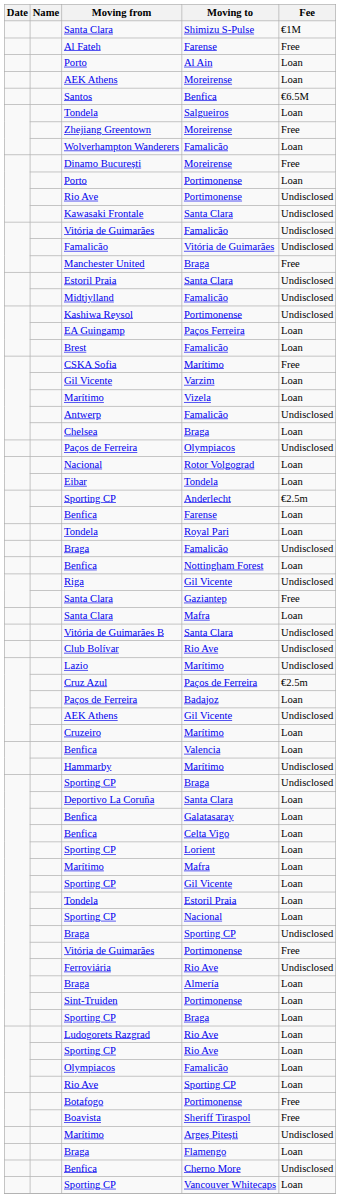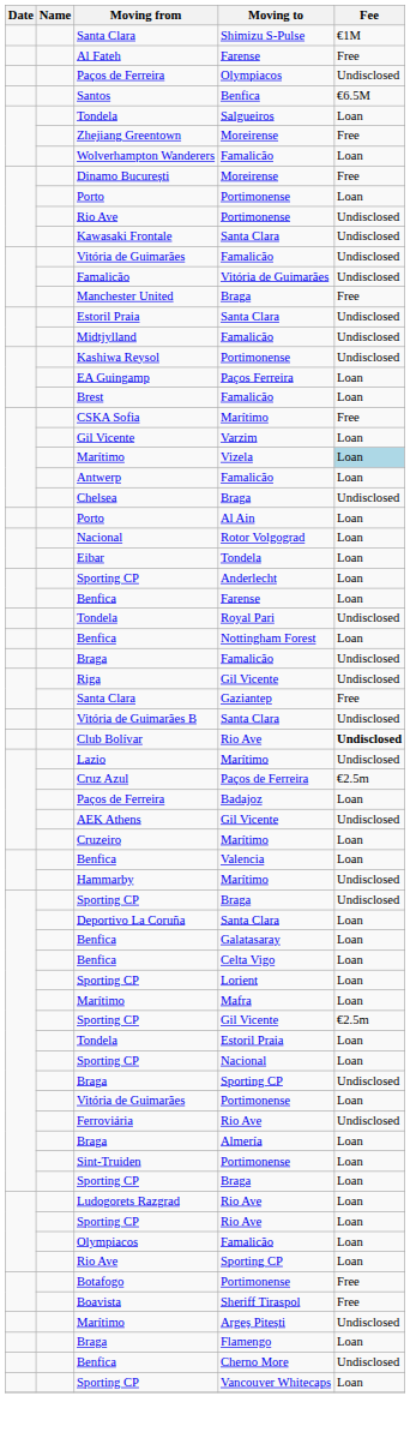 <table class="wikitable sortable">
 <tr>
 <th>Date</th>
 <th>Name</th>
 <th>Moving from</th>
 <th>Moving to</th>
 <th>Fee</th>
 </tr>
 <tr>
 <td rowspan="1"><strong></strong></td>
 <td></td>
 <td><a href='#'>Santa Clara</a></td>
 <td> <a href='#'>Shimizu S-Pulse</a></td>
 <td>€1M</td>
 </tr>
 <tr>
 <td rowspan="1"><strong></strong></td>
 <td></td>
 <td> <a href='#'>Al Fateh</a></td>
 <td><a href='#'>Farense</a></td>
 <td>Free</td>
 </tr>
 <tr>
 <td rowspan="1"><strong></strong></td>
 <td></td>
-<td><a href='#'>Porto</a></td>
-<td> <a href='#'>Al Ain</a></td>
-<td>Loan</td>
-</tr>
-<tr>
-<td rowspan="1"><strong></strong></td>
-<td></td>
-<td> <a href='#'>AEK Athens</a></td>
-<td><a href='#'>Moreirense</a></td>
-<td>Loan</td>
+<td><a href='#'>Paços de Ferreira</a></td>
+<td> <a href='#'>Olympiacos</a></td>
+<td>Undisclosed</td>
 </tr>
 <tr>
 <td rowspan="1"><strong></strong></td>
 <td></td>
 <td> <a href='#'>Santos</a></td>
 <td><a href='#'>Benfica</a></td>
 <td>€6.5M</td>
 </tr>
 <tr>
 <td rowspan="3"><strong></strong></td>
 <td></td>
 <td><a href='#'>Tondela</a></td>
 <td><a href='#'>Salgueiros</a></td>
 <td>Loan</td>
 </tr>
 <tr>
 <td></td>
 <td> <a href='#'>Zhejiang Greentown</a></td>
 <td><a href='#'>Moreirense</a></td>
 <td>Free</td>
 </tr>
 <tr>
 <td></td>
 <td> <a href='#'>Wolverhampton Wanderers</a></td>
 <td><a href='#'>Famalicão</a></td>
 <td>Loan</td>
 </tr>
 <tr>
 <td rowspan="4"><strong></strong></td>
 <td></td>
 <td> <a href='#'>Dinamo București</a></td>
 <td><a href='#'>Moreirense</a></td>
 <td>Free</td>
 </tr>
 <tr>
 <td></td>
 <td><a href='#'>Porto</a></td>
 <td><a href='#'>Portimonense</a></td>
 <td>Loan</td>
 </tr>
 <tr>
 <td></td>
 <td><a href='#'>Rio Ave</a></td>
 <td><a href='#'>Portimonense</a></td>
 <td>Undisclosed</td>
 </tr>
 <tr>
 <td></td>
 <td> <a href='#'>Kawasaki Frontale</a></td>
 <td><a href='#'>Santa Clara</a></td>
 <td>Undisclosed</td>
 </tr>
 <tr>
 <td rowspan="3"><strong></strong></td>
 <td></td>
 <td><a href='#'>Vitória de Guimarães</a></td>
 <td><a href='#'>Famalicão</a></td>
 <td>Undisclosed</td>
 </tr>
 <tr>
 <td></td>
 <td><a href='#'>Famalicão</a></td>
 <td><a href='#'>Vitória de Guimarães</a></td>
 <td>Undisclosed</td>
 </tr>
 <tr>
 <td></td>
 <td> <a href='#'>Manchester United</a></td>
 <td><a href='#'>Braga</a></td>
 <td>Free</td>
 </tr>
 <tr>
 <td rowspan="2"><strong></strong></td>
 <td></td>
 <td><a href='#'>Estoril Praia</a></td>
 <td><a href='#'>Santa Clara</a></td>
 <td>Undisclosed</td>
 </tr>
 <tr>
 <td></td>
 <td> <a href='#'>Midtjylland</a></td>
 <td><a href='#'>Famalicão</a></td>
 <td>Undisclosed</td>
 </tr>
 <tr>
 <td rowspan="3"><strong></strong></td>
 <td></td>
 <td> <a href='#'>Kashiwa Reysol</a></td>
 <td><a href='#'>Portimonense</a></td>
 <td>Undisclosed</td>
 </tr>
 <tr>
 <td></td>
 <td> <a href='#'>EA Guingamp</a></td>
 <td><a href='#'>Paços Ferreira</a></td>
 <td>Loan</td>
 </tr>
 <tr>
 <td></td>
 <td> <a href='#'>Brest</a></td>
 <td><a href='#'>Famalicão</a></td>
 <td>Loan</td>
 </tr>
 <tr>
 <td rowspan="5"><strong></strong></td>
 <td></td>
 <td> <a href='#'>CSKA Sofia</a></td>
 <td><a href='#'>Marítimo</a></td>
 <td>Free</td>
 </tr>
 <tr>
 <td></td>
 <td><a href='#'>Gil Vicente</a></td>
 <td><a href='#'>Varzim</a></td>
 <td>Loan</td>
 </tr>
 <tr>
 <td></td>
 <td><a href='#'>Marítimo</a></td>
 <td><a href='#'>Vizela</a></td>
-<td>Loan</td>
+<td style="background: lightblue;">Loan</td>
 </tr>
 <tr>
 <td></td>
 <td> <a href='#'>Antwerp</a></td>
 <td><a href='#'>Famalicão</a></td>
-<td>Undisclosed</td>
+<td>Loan</td>
 </tr>
 <tr>
 <td></td>
 <td> <a href='#'>Chelsea</a></td>
 <td><a href='#'>Braga</a></td>
-<td>Loan</td>
+<td>Undisclosed</td>
 </tr>
 <tr>
 <td rowspan="1"><strong></strong></td>
 <td></td>
-<td><a href='#'>Paços de Ferreira</a></td>
-<td> <a href='#'>Olympiacos</a></td>
-<td>Undisclosed</td>
+<td><a href='#'>Porto</a></td>
+<td> <a href='#'>Al Ain</a></td>
+<td>Loan</td>
 </tr>
 <tr>
 <td rowspan="2"><strong></strong></td>
 <td></td>
 <td><a href='#'>Nacional</a></td>
 <td> <a href='#'>Rotor Volgograd</a></td>
 <td>Loan</td>
 </tr>
 <tr>
 <td></td>
 <td> <a href='#'>Eibar</a></td>
 <td><a href='#'>Tondela</a></td>
 <td>Loan</td>
 </tr>
 <tr>
 <td rowspan="2"><strong></strong></td>
 <td></td>
 <td><a href='#'>Sporting CP</a></td>
 <td> <a href='#'>Anderlecht</a></td>
-<td>€2.5m</td>
+<td>Loan</td>
 </tr>
 <tr>
 <td></td>
 <td><a href='#'>Benfica</a></td>
 <td><a href='#'>Farense</a></td>
 <td>Loan</td>
 </tr>
 <tr>
 <td rowspan="1"><strong></strong></td>
 <td></td>
 <td><a href='#'>Tondela</a></td>
 <td> <a href='#'>Royal Pari</a></td>
+<td>Undisclosed</td>
+</tr>
+<tr>
+<td rowspan="1"><strong></strong></td>
+<td></td>
+<td><a href='#'>Benfica</a></td>
+<td> <a href='#'>Nottingham Forest</a></td>
 <td>Loan</td>
 </tr>
 <tr>
 <td rowspan="1"><strong></strong></td>
 <td></td>
 <td><a href='#'>Braga</a></td>
 <td><a href='#'>Famalicão</a></td>
 <td>Undisclosed</td>
-</tr>
-<tr>
-<td rowspan="1"><strong></strong></td>
-<td></td>
-<td><a href='#'>Benfica</a></td>
-<td> <a href='#'>Nottingham Forest</a></td>
-<td>Loan</td>
 </tr>
 <tr>
 <td rowspan="2"><strong></strong></td>
 <td></td>
 <td> <a href='#'>Riga</a></td>
 <td><a href='#'>Gil Vicente</a></td>
 <td>Undisclosed</td>
 </tr>
 <tr>
 <td></td>
 <td><a href='#'>Santa Clara</a></td>
 <td> <a href='#'>Gaziantep</a></td>
 <td>Free</td>
 </tr>
 <tr>
 <td rowspan="1"><strong></strong></td>
 <td></td>
-<td><a href='#'>Santa Clara</a></td>
-<td><a href='#'>Mafra</a></td>
-<td>Loan</td>
-</tr>
-<tr>
-<td rowspan="1"><strong></strong></td>
-<td></td>
 <td><a href='#'>Vitória de Guimarães B</a></td>
 <td><a href='#'>Santa Clara</a></td>
 <td>Undisclosed</td>
 </tr>
 <tr>
 <td rowspan="1"><strong></strong></td>
 <td></td>
 <td> <a href='#'>Club Bolívar</a></td>
 <td><a href='#'>Rio Ave</a></td>
-<td>Undisclosed</td>
+<td><strong>Undisclosed</strong></td>
 </tr>
 <tr>
 <td rowspan="5"><strong></strong></td>
 <td></td>
 <td> <a href='#'>Lazio</a></td>
 <td><a href='#'>Marítimo</a></td>
 <td>Undisclosed</td>
 </tr>
 <tr>
 <td></td>
 <td> <a href='#'>Cruz Azul</a></td>
 <td><a href='#'>Paços de Ferreira</a></td>
 <td>€2.5m</td>
 </tr>
 <tr>
 <td></td>
 <td><a href='#'>Paços de Ferreira</a></td>
 <td> <a href='#'>Badajoz</a></td>
 <td>Loan</td>
 </tr>
 <tr>
 <td></td>
 <td> <a href='#'>AEK Athens</a></td>
 <td><a href='#'>Gil Vicente</a></td>
 <td>Undisclosed</td>
 </tr>
 <tr>
 <td></td>
 <td> <a href='#'>Cruzeiro</a></td>
 <td><a href='#'>Marítimo</a></td>
 <td>Loan</td>
 </tr>
 <tr>
 <td rowspan="2"><strong></strong></td>
 <td></td>
 <td><a href='#'>Benfica</a></td>
 <td> <a href='#'>Valencia</a></td>
 <td>Loan</td>
 </tr>
 <tr>
 <td></td>
 <td> <a href='#'>Hammarby</a></td>
 <td><a href='#'>Marítimo</a></td>
 <td>Undisclosed</td>
 </tr>
 <tr>
 <td rowspan="15"><strong></strong></td>
 <td></td>
 <td><a href='#'>Sporting CP</a></td>
 <td><a href='#'>Braga</a></td>
 <td>Undisclosed</td>
 </tr>
 <tr>
 <td></td>
 <td> <a href='#'>Deportivo La Coruña</a></td>
 <td><a href='#'>Santa Clara</a></td>
 <td>Loan</td>
 </tr>
 <tr>
 <td></td>
 <td><a href='#'>Benfica</a></td>
 <td> <a href='#'>Galatasaray</a></td>
 <td>Loan</td>
 </tr>
 <tr>
 <td></td>
 <td><a href='#'>Benfica</a></td>
 <td> <a href='#'>Celta Vigo</a></td>
 <td>Loan</td>
 </tr>
 <tr>
 <td></td>
 <td><a href='#'>Sporting CP</a></td>
 <td> <a href='#'>Lorient</a></td>
 <td>Loan</td>
 </tr>
 <tr>
 <td></td>
 <td><a href='#'>Marítimo</a></td>
 <td><a href='#'>Mafra</a></td>
 <td>Loan</td>
 </tr>
 <tr>
 <td></td>
 <td><a href='#'>Sporting CP</a></td>
 <td><a href='#'>Gil Vicente</a></td>
-<td>Loan</td>
+<td>€2.5m</td>
 </tr>
 <tr>
 <td></td>
 <td><a href='#'>Tondela</a></td>
 <td><a href='#'>Estoril Praia</a></td>
 <td>Loan</td>
 </tr>
 <tr>
 <td></td>
 <td><a href='#'>Sporting CP</a></td>
 <td><a href='#'>Nacional</a></td>
 <td>Loan</td>
 </tr>
 <tr>
 <td></td>
 <td><a href='#'>Braga</a></td>
 <td><a href='#'>Sporting CP</a></td>
 <td>Undisclosed</td>
 </tr>
 <tr>
 <td></td>
 <td><a href='#'>Vitória de Guimarães</a></td>
 <td><a href='#'>Portimonense</a></td>
-<td>Free</td>
+<td>Loan</td>
 </tr>
 <tr>
 <td></td>
 <td> <a href='#'>Ferroviária</a></td>
 <td><a href='#'>Rio Ave</a></td>
 <td>Undisclosed</td>
 </tr>
 <tr>
 <td></td>
 <td><a href='#'>Braga</a></td>
 <td> <a href='#'>Almería</a></td>
 <td>Loan</td>
 </tr>
 <tr>
 <td></td>
 <td> <a href='#'>Sint-Truiden</a></td>
 <td><a href='#'>Portimonense</a></td>
 <td>Loan</td>
 </tr>
 <tr>
 <td></td>
 <td><a href='#'>Sporting CP</a></td>
 <td><a href='#'>Braga</a></td>
 <td>Loan</td>
 </tr>
 <tr>
 <td rowspan="4"><strong></strong></td>
 <td></td>
 <td> <a href='#'>Ludogorets Razgrad</a></td>
 <td><a href='#'>Rio Ave</a></td>
 <td>Loan</td>
 </tr>
 <tr>
 <td></td>
 <td><a href='#'>Sporting CP</a></td>
 <td><a href='#'>Rio Ave</a></td>
 <td>Loan</td>
 </tr>
 <tr>
 <td></td>
 <td> <a href='#'>Olympiacos</a></td>
 <td><a href='#'>Famalicão</a></td>
 <td>Loan</td>
 </tr>
 <tr>
 <td></td>
 <td><a href='#'>Rio Ave</a></td>
 <td><a href='#'>Sporting CP</a></td>
 <td>Loan</td>
 </tr>
 <tr>
 <td rowspan="2"><strong></strong></td>
 <td></td>
 <td> <a href='#'>Botafogo</a></td>
 <td><a href='#'>Portimonense</a></td>
 <td>Free</td>
 </tr>
 <tr>
 <td></td>
 <td><a href='#'>Boavista</a></td>
 <td> <a href='#'>Sheriff Tiraspol</a></td>
 <td>Free</td>
 </tr>
 <tr>
 <td rowspan="1"><strong></strong></td>
 <td></td>
 <td><a href='#'>Marítimo</a></td>
 <td> <a href='#'>Argeș Pitești</a></td>
 <td>Undisclosed</td>
 </tr>
 <tr>
 <td rowspan="1"><strong></strong></td>
 <td></td>
 <td><a href='#'>Braga</a></td>
 <td> <a href='#'>Flamengo</a></td>
 <td>Loan</td>
 </tr>
 <tr>
 <td rowspan="1"><strong></strong></td>
 <td></td>
 <td><a href='#'>Benfica</a></td>
 <td> <a href='#'>Cherno More</a></td>
 <td>Undisclosed</td>
 </tr>
 <tr>
 <td rowspan="1"><strong></strong></td>
 <td></td>
 <td><a href='#'>Sporting CP</a></td>
 <td> <a href='#'>Vancouver Whitecaps</a></td>
 <td>Loan</td>
 </tr>
 <tr>
 </tr>
 </table>
